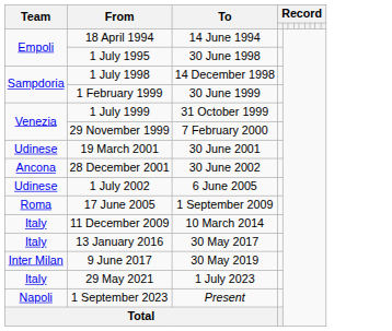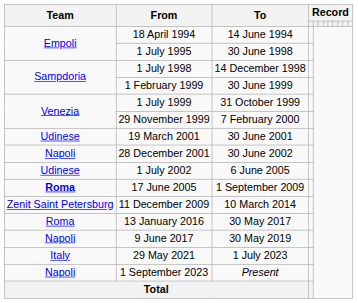 <table class="wikitable" style="text-align:center">
 <tr>
 <th rowspan="2">Team</th>
 <th rowspan="2">From</th>
 <th rowspan="2">To</th>
 <th colspan="9">Record</th>
 </tr>
 <tr>
 <th></th>
 <th></th>
 <th></th>
 <th></th>
 <th></th>
 <th></th>
 <th></th>
 <th></th>
 <th></th>
 </tr>
 <tr>
 <td rowspan="2"><a href='#'>Empoli</a></td>
 <td>18 April 1994</td>
 <td>14 June 1994<br></td>
 <td></td>
 </tr>
 <tr>
 <td>1 July 1995</td>
 <td>30 June 1998<br> </td>
 <td><br></td>
 </tr>
 <tr>
 <td rowspan="2"><a href='#'>Sampdoria</a></td>
 <td>1 July 1998</td>
 <td>14 December 1998<br></td>
 <td></td>
 </tr>
 <tr>
 <td>1 February 1999</td>
 <td>30 June 1999<br></td>
 <td></td>
 </tr>
 <tr>
 <td rowspan="2"><a href='#'>Venezia</a></td>
 <td>1 July 1999</td>
 <td>31 October 1999<br></td>
 <td></td>
 </tr>
 <tr>
 <td>29 November 1999</td>
 <td>7 February 2000<br></td>
 <td></td>
 </tr>
 <tr>
 <td><a href='#'>Udinese</a></td>
 <td>19 March 2001</td>
 <td>30 June 2001<br></td>
 <td></td>
 </tr>
 <tr>
-<td><a href='#'>Ancona</a></td>
+<td><a href='#'>Napoli</a></td>
 <td>28 December 2001</td>
 <td>30 June 2002<br></td>
 <td></td>
 </tr>
 <tr>
 <td><a href='#'>Udinese</a></td>
 <td>1 July 2002</td>
 <td>6 June 2005<br></td>
 <td></td>
 </tr>
 <tr>
-<td><a href='#'>Roma</a></td>
+<td><strong><a href='#'>Roma</a></strong></td>
 <td>17 June 2005</td>
 <td>1 September 2009<br></td>
 <td></td>
 </tr>
 <tr>
-<td><a href='#'>Italy</a></td>
+<td><a href='#'>Zenit Saint Petersburg</a></td>
 <td>11 December 2009</td>
 <td>10 March 2014<br></td>
 <td></td>
 </tr>
 <tr>
-<td><a href='#'>Italy</a></td>
+<td><a href='#'>Roma</a></td>
 <td>13 January 2016</td>
 <td>30 May 2017<br></td>
 <td></td>
 </tr>
 <tr>
-<td><a href='#'>Inter Milan</a></td>
+<td><a href='#'>Napoli</a></td>
 <td>9 June 2017</td>
 <td>30 May 2019<br></td>
 <td></td>
 </tr>
 <tr>
 <td><a href='#'>Italy</a></td>
 <td>29 May 2021</td>
 <td>1 July 2023<br></td>
 <td></td>
 </tr>
 <tr>
 <td><a href='#'>Napoli</a></td>
 <td>1 September 2023</td>
 <td><em>Present</em><br></td>
 <td></td>
 </tr>
 <tr>
 <th colspan="3">Total<br></th>
 <th></th>
 </tr>
 </table>
